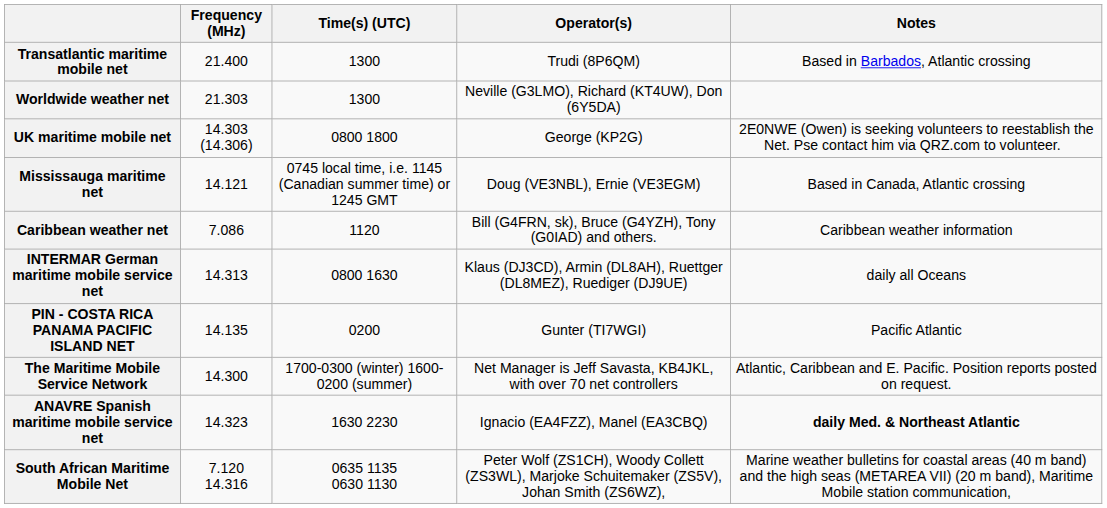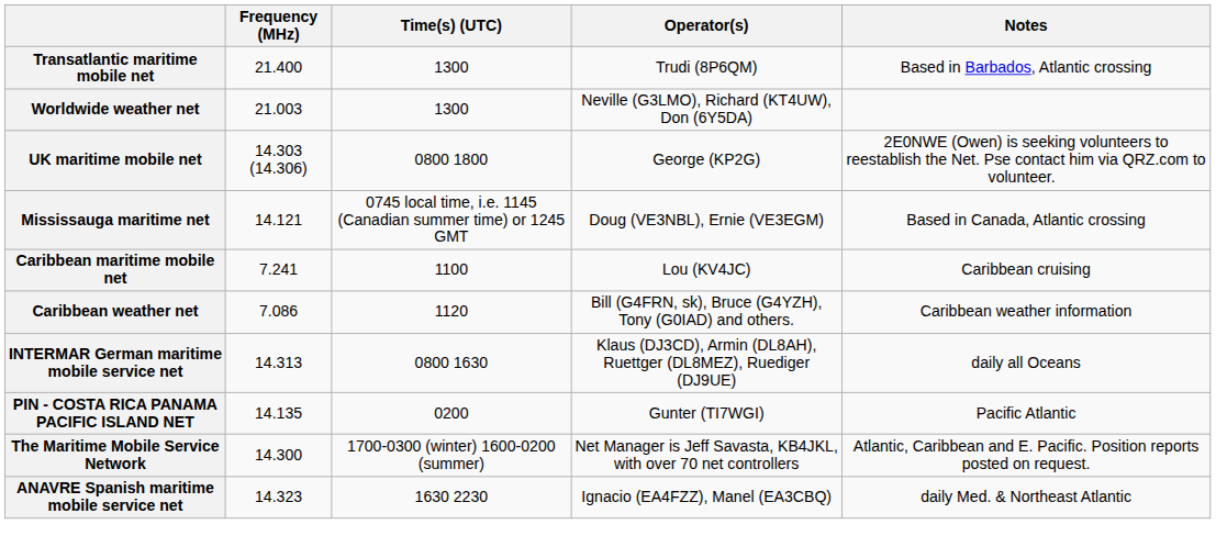 <table class="wikitable" style="text-align:center">
 <tr>
 <th> </th>
 <th>Frequency (MHz)</th>
 <th>Time(s) (UTC)</th>
 <th>Operator(s)</th>
 <th>Notes</th>
 </tr>
 <tr>
 <th>Transatlantic maritime mobile net</th>
 <td>21.400</td>
 <td>1300</td>
 <td>Trudi (8P6QM)</td>
 <td>Based in <a href='#'>Barbados</a>, Atlantic crossing</td>
 </tr>
 <tr>
 <th>Worldwide weather net</th>
-<td>21.303</td>
+<td>21.003</td>
 <td>1300</td>
 <td>Neville (G3LMO), Richard (KT4UW), Don (6Y5DA)</td>
 <td> </td>
 </tr>
 <tr>
 <th>UK maritime mobile net</th>
 <td>14.303 (14.306)</td>
 <td>0800 1800</td>
 <td>George (KP2G)</td>
 <td>2E0NWE (Owen) is seeking volunteers to reestablish the Net. Pse contact him via QRZ.com to volunteer.  </td>
 </tr>
 <tr>
 <th>Mississauga maritime net</th>
 <td>14.121</td>
 <td>0745 local time, i.e. 1145 (Canadian summer time) or 1245 GMT</td>
 <td>Doug (VE3NBL), Ernie (VE3EGM)</td>
 <td>Based in Canada, Atlantic crossing</td>
+</tr>
+<tr>
+<th>Caribbean maritime mobile net</th>
+<td>7.241</td>
+<td>1100</td>
+<td>Lou (KV4JC)</td>
+<td>Caribbean cruising</td>
 </tr>
 <tr>
 <th>Caribbean weather net</th>
 <td>7.086</td>
 <td>1120</td>
 <td>Bill (G4FRN, sk), Bruce (G4YZH), Tony (G0IAD) and others.</td>
 <td>Caribbean weather information</td>
 </tr>
 <tr>
 <th>INTERMAR German maritime mobile service net</th>
 <td>14.313</td>
 <td>0800 1630</td>
 <td>Klaus (DJ3CD), Armin (DL8AH), Ruettger (DL8MEZ), Ruediger (DJ9UE)</td>
 <td>daily all Oceans</td>
 </tr>
 <tr>
 <th>PIN - COSTA RICA PANAMA PACIFIC ISLAND NET </th>
 <td>14.135</td>
 <td>0200</td>
 <td>Gunter (TI7WGI)</td>
 <td>Pacific Atlantic</td>
 </tr>
 <tr>
 <th>The Maritime Mobile Service Network</th>
 <td>14.300</td>
 <td>1700-0300 (winter) 1600-0200 (summer)</td>
 <td>Net Manager is Jeff Savasta, KB4JKL, with over 70 net controllers</td>
 <td>Atlantic, Caribbean and E. Pacific.  Position reports posted on request.</td>
 </tr>
 <tr>
 <th>ANAVRE Spanish maritime mobile service net</th>
 <td>14.323</td>
 <td>1630 2230</td>
 <td>Ignacio (EA4FZZ), Manel (EA3CBQ)</td>
-<td><strong>daily Med. &  Northeast Atlantic</strong></td>
-</tr>
-<tr>
-<th>South African Maritime Mobile Net </th>
-<td>7.120<br>14.316</td>
-<td>0635 1135<br>0630 1130</td>
-<td>Peter Wolf (ZS1CH), Woody Collett (ZS3WL), Marjoke Schuitemaker (ZS5V), Johan Smith (ZS6WZ),</td>
-<td>Marine weather bulletins for coastal areas (40 m band) and the high seas (METAREA VII) (20 m band), Maritime Mobile station communication,</td>
+<td>daily Med. &  Northeast Atlantic</td>
 </tr>
 </table>
